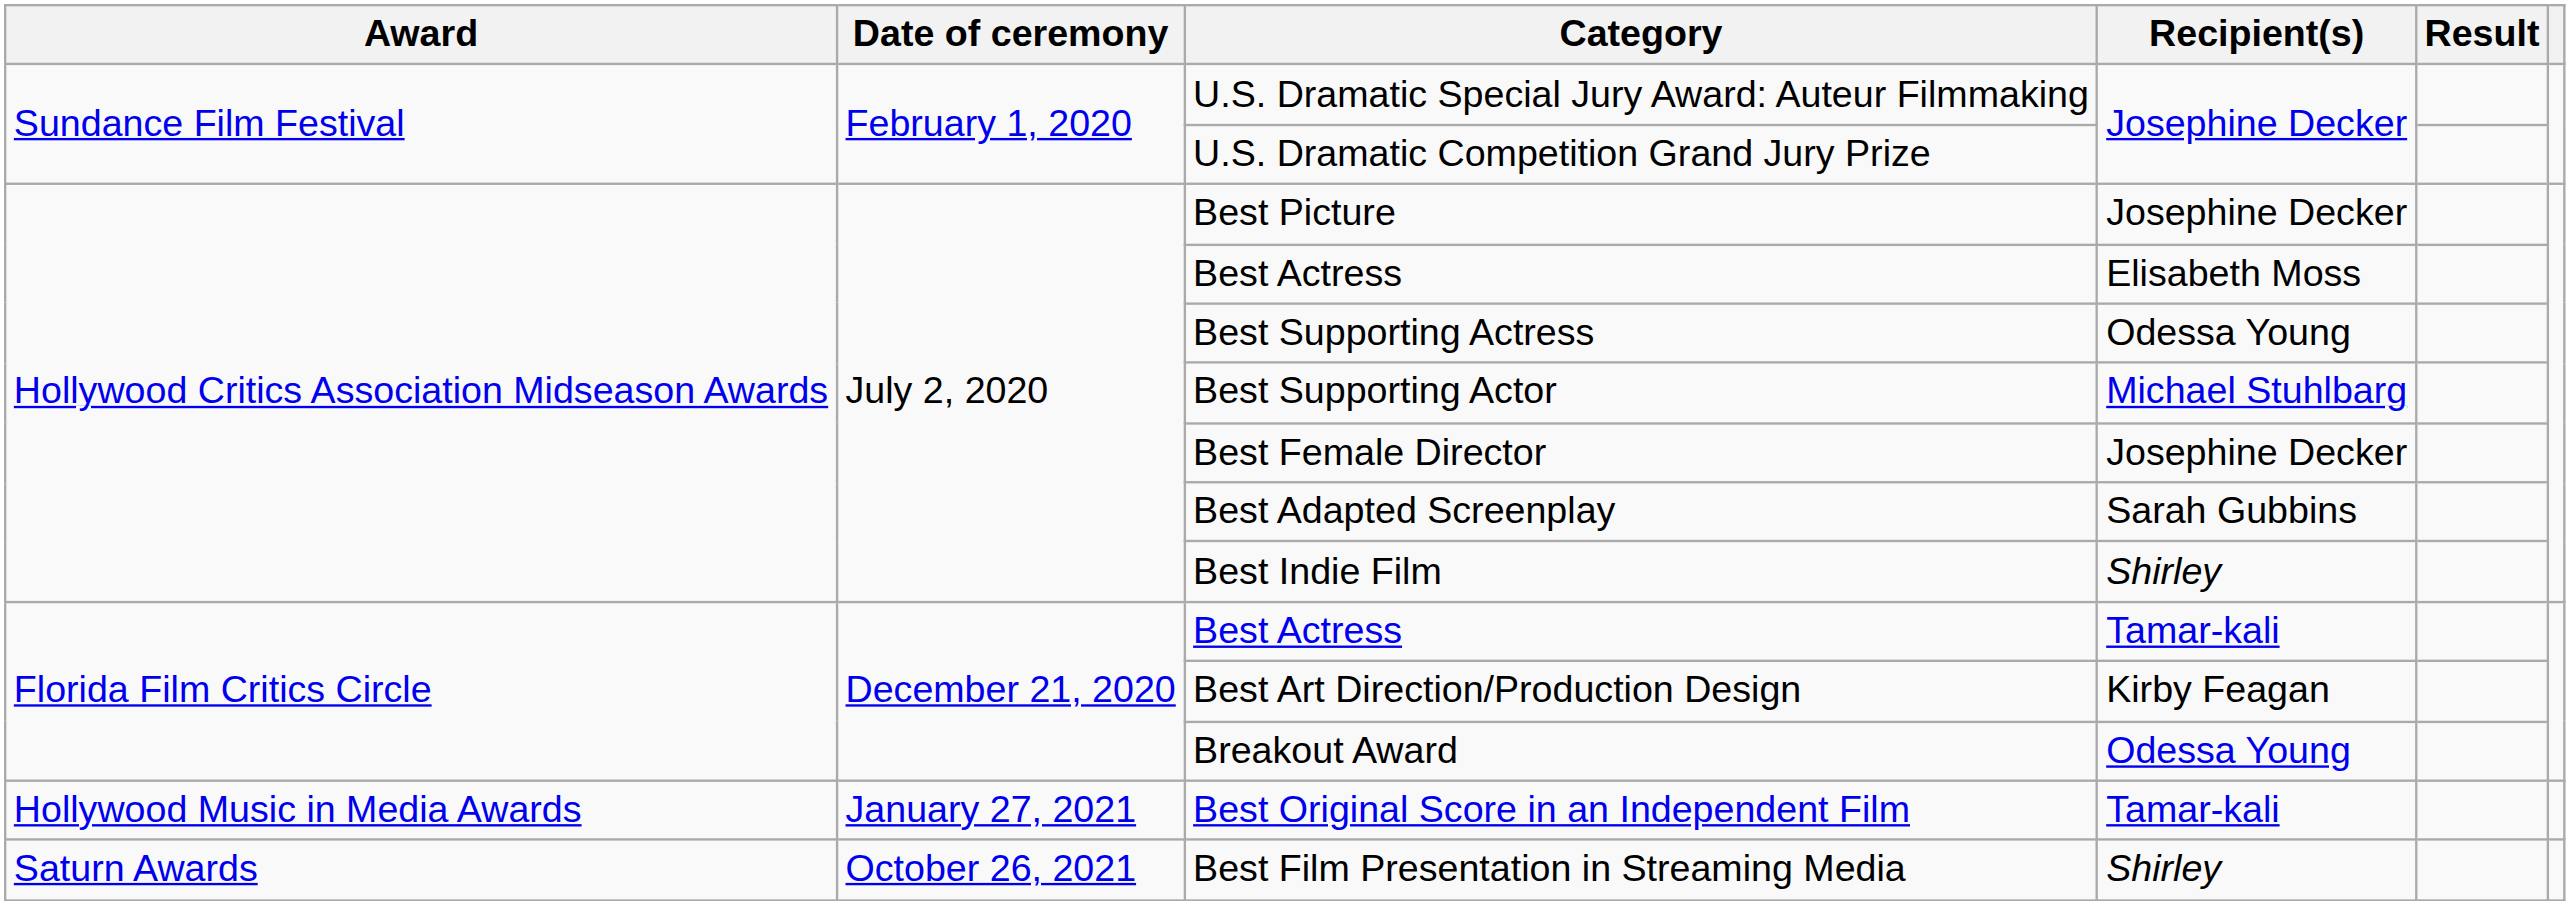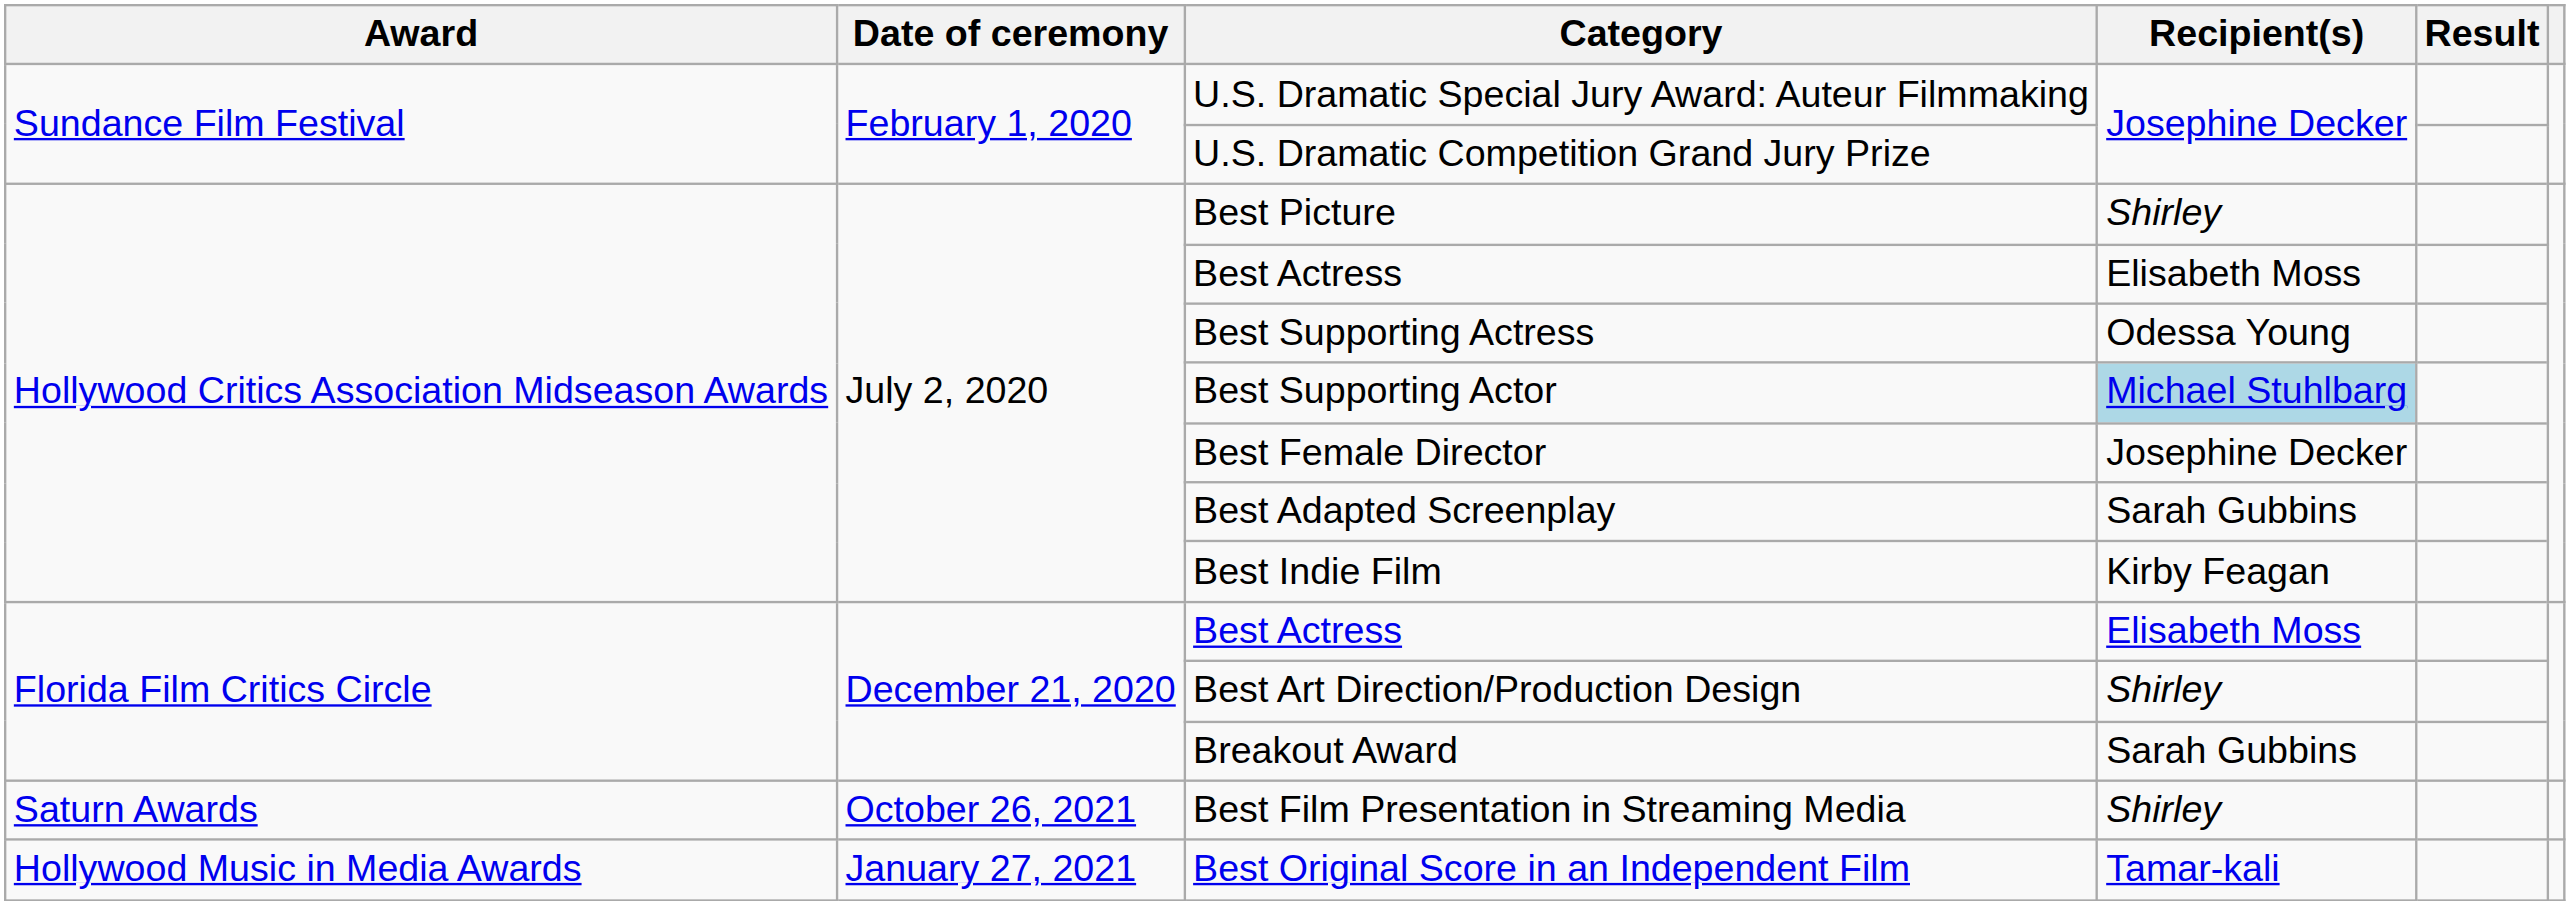 <table class="wikitable sortable plainrowheaders">
 <tr>
 <th scope="col">Award</th>
 <th scope="col">Date of ceremony</th>
 <th scope="col">Category</th>
 <th scope="col">Recipient(s)</th>
 <th scope="col">Result</th>
 <th scope="col" class="unsortable"></th>
 </tr>
 <tr>
 <td rowspan="2"><a href='#'>Sundance Film Festival</a></td>
 <td rowspan="2"><a href='#'>February 1, 2020</a></td>
 <td>U.S. Dramatic Special Jury Award: Auteur Filmmaking</td>
 <td rowspan="2"><a href='#'>Josephine Decker</a></td>
 <td></td>
 <td rowspan=2 align="center"></td>
 </tr>
 <tr>
 <td>U.S. Dramatic Competition Grand Jury Prize</td>
 <td></td>
 </tr>
 <tr>
 <td rowspan="7"><a href='#'>Hollywood Critics Association Midseason Awards</a></td>
 <td rowspan="7">July 2, 2020</td>
 <td>Best Picture</td>
-<td>Josephine Decker</td>
+<td><em>Shirley</em></td>
 <td></td>
 <td rowspan="7" align="center"></td>
 </tr>
 <tr>
 <td>Best Actress</td>
 <td>Elisabeth Moss</td>
 <td></td>
 </tr>
 <tr>
 <td>Best Supporting Actress</td>
 <td>Odessa Young</td>
 <td></td>
 </tr>
 <tr>
 <td>Best Supporting Actor</td>
-<td><a href='#'>Michael Stuhlbarg</a></td>
+<td style="background: lightblue;"><a href='#'>Michael Stuhlbarg</a></td>
 <td></td>
 </tr>
 <tr>
 <td>Best Female Director</td>
 <td>Josephine Decker</td>
 <td></td>
 </tr>
 <tr>
 <td>Best Adapted Screenplay</td>
 <td>Sarah Gubbins</td>
 <td></td>
 </tr>
 <tr>
 <td>Best Indie Film</td>
-<td><em>Shirley</em></td>
+<td>Kirby Feagan</td>
 <td></td>
 </tr>
 <tr>
 <td rowspan="3"><a href='#'>Florida Film Critics Circle</a></td>
 <td rowspan="3"><a href='#'>December 21, 2020</a></td>
 <td><a href='#'>Best Actress</a></td>
-<td><a href='#'>Tamar-kali</a></td>
+<td><a href='#'>Elisabeth Moss</a></td>
 <td></td>
 <td rowspan="3" align="center"></td>
 </tr>
 <tr>
 <td>Best Art Direction/Production Design</td>
-<td>Kirby Feagan</td>
+<td><em>Shirley</em></td>
 <td></td>
 </tr>
 <tr>
 <td>Breakout Award</td>
-<td><a href='#'>Odessa Young</a></td>
+<td>Sarah Gubbins</td>
 <td></td>
+</tr>
+<tr>
+<td><a href='#'>Saturn Awards</a></td>
+<td><a href='#'>October 26, 2021</a></td>
+<td>Best Film Presentation in Streaming Media</td>
+<td><em>Shirley</em></td>
+<td></td>
+<td style="text-align: center;"></td>
 </tr>
 <tr>
 <td><a href='#'>Hollywood Music in Media Awards</a></td>
 <td><a href='#'>January 27, 2021</a></td>
 <td><a href='#'>Best Original Score in an Independent Film</a></td>
 <td><a href='#'>Tamar-kali</a></td>
 <td></td>
 <td align="center"></td>
 </tr>
-<tr>
-<td><a href='#'>Saturn Awards</a></td>
-<td><a href='#'>October 26, 2021</a></td>
-<td>Best Film Presentation in Streaming Media</td>
-<td><em>Shirley</em></td>
-<td></td>
-<td style="text-align: center;"></td>
-</tr>
 </table>
